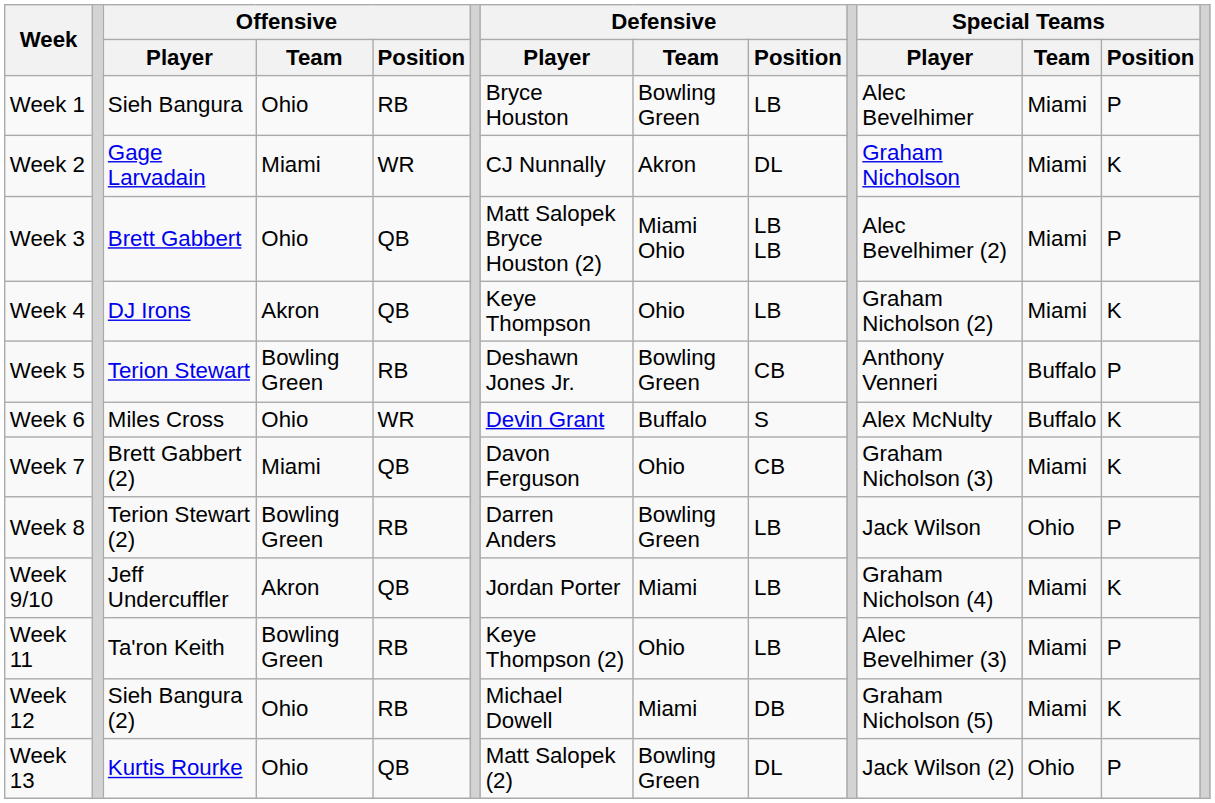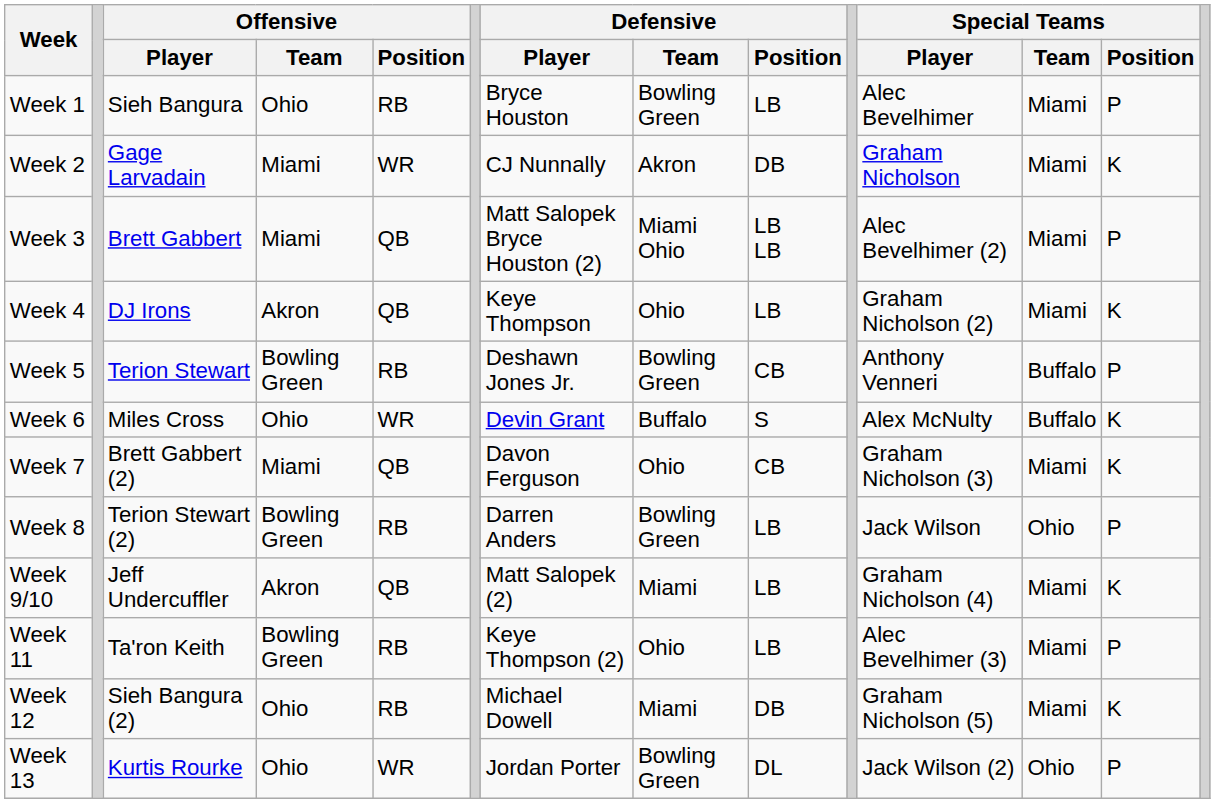 <table class="wikitable" border="1">
 <tr>
 <th rowspan="2">Week</th>
 <th rowSpan="17" style="background-color:lightgrey;"></th>
 <th colspan="3">Offensive</th>
 <th rowSpan="17" style="background-color:lightgrey;"></th>
 <th colspan="3">Defensive</th>
 <th rowSpan="17" style="background-color:lightgrey;"></th>
 <th colspan="3">Special Teams</th>
 <th rowSpan="17" style="background-color:lightgrey;"></th>
 </tr>
 <tr>
 <th>Player</th>
 <th>Team</th>
 <th>Position</th>
 <th>Player</th>
 <th>Team</th>
 <th>Position</th>
 <th>Player</th>
 <th>Team</th>
 <th>Position</th>
 </tr>
 <tr>
 <td>Week 1</td>
 <td>Sieh Bangura</td>
 <td>Ohio</td>
 <td>RB</td>
 <td>Bryce Houston</td>
 <td>Bowling Green</td>
 <td>LB</td>
 <td>Alec Bevelhimer</td>
 <td>Miami</td>
 <td>P</td>
 </tr>
 <tr>
 <td>Week 2</td>
 <td><a href='#'>Gage Larvadain</a></td>
 <td>Miami</td>
 <td>WR</td>
 <td>CJ Nunnally</td>
 <td>Akron</td>
-<td>DL</td>
+<td>DB</td>
 <td><a href='#'>Graham Nicholson</a></td>
 <td>Miami</td>
 <td>K</td>
 </tr>
 <tr>
 <td>Week 3</td>
 <td><a href='#'>Brett Gabbert</a></td>
-<td>Ohio</td>
+<td>Miami</td>
 <td>QB</td>
 <td>Matt Salopek<br>Bryce Houston (2)</td>
 <td>Miami<br>Ohio</td>
 <td>LB<br>LB</td>
 <td>Alec Bevelhimer (2)</td>
 <td>Miami</td>
 <td>P</td>
 </tr>
 <tr>
 <td>Week 4</td>
 <td><a href='#'>DJ Irons</a></td>
 <td>Akron</td>
 <td>QB</td>
 <td>Keye Thompson</td>
 <td>Ohio</td>
 <td>LB</td>
 <td>Graham Nicholson (2)</td>
 <td>Miami</td>
 <td>K</td>
 </tr>
 <tr>
 <td>Week 5</td>
 <td><a href='#'>Terion Stewart</a></td>
 <td>Bowling Green</td>
 <td>RB</td>
 <td>Deshawn Jones Jr.</td>
 <td>Bowling Green</td>
 <td>CB</td>
 <td>Anthony Venneri</td>
 <td>Buffalo</td>
 <td>P</td>
 </tr>
 <tr>
 <td>Week 6</td>
 <td>Miles Cross</td>
 <td>Ohio</td>
 <td>WR</td>
 <td><a href='#'>Devin Grant</a></td>
 <td>Buffalo</td>
 <td>S</td>
 <td>Alex McNulty</td>
 <td>Buffalo</td>
 <td>K</td>
 </tr>
 <tr>
 <td>Week 7</td>
 <td>Brett Gabbert (2)</td>
 <td>Miami</td>
 <td>QB</td>
 <td>Davon Ferguson</td>
 <td>Ohio</td>
 <td>CB</td>
 <td>Graham Nicholson (3)</td>
 <td>Miami</td>
 <td>K</td>
 </tr>
 <tr>
 <td>Week 8</td>
 <td>Terion Stewart (2)</td>
 <td>Bowling Green</td>
 <td>RB</td>
 <td>Darren Anders</td>
 <td>Bowling Green</td>
 <td>LB</td>
 <td>Jack Wilson</td>
 <td>Ohio</td>
 <td>P</td>
 </tr>
 <tr>
 <td>Week 9/10</td>
 <td>Jeff Undercuffler</td>
 <td>Akron</td>
 <td>QB</td>
-<td>Jordan Porter</td>
+<td>Matt Salopek (2)</td>
 <td>Miami</td>
 <td>LB</td>
 <td>Graham Nicholson (4)</td>
 <td>Miami</td>
 <td>K</td>
 </tr>
 <tr>
 <td>Week 11</td>
 <td>Ta'ron Keith</td>
 <td>Bowling Green</td>
 <td>RB</td>
 <td>Keye Thompson (2)</td>
 <td>Ohio</td>
 <td>LB</td>
 <td>Alec Bevelhimer (3)</td>
 <td>Miami</td>
 <td>P</td>
 </tr>
 <tr>
 <td>Week 12</td>
 <td>Sieh Bangura (2)</td>
 <td>Ohio</td>
 <td>RB</td>
 <td>Michael Dowell</td>
 <td>Miami</td>
 <td>DB</td>
 <td>Graham Nicholson (5)</td>
 <td>Miami</td>
 <td>K</td>
 </tr>
 <tr>
 <td>Week 13</td>
 <td><a href='#'>Kurtis Rourke</a></td>
 <td>Ohio</td>
-<td>QB</td>
-<td>Matt Salopek (2)</td>
+<td>WR</td>
+<td>Jordan Porter</td>
 <td>Bowling Green</td>
 <td>DL</td>
 <td>Jack Wilson (2)</td>
 <td>Ohio</td>
 <td>P</td>
 </tr>
 <tr>
 </tr>
 </table>
